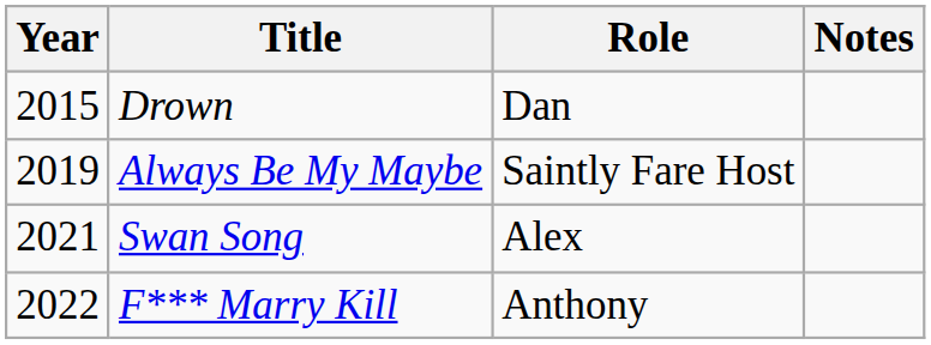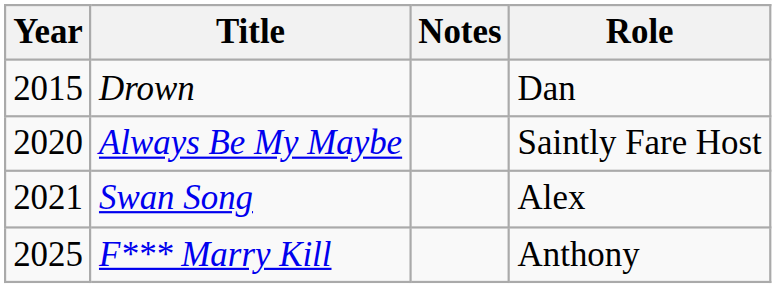 <table class="wikitable">
 <tr>
 <th>Year</th>
 <th>Title</th>
+<th>Notes</th>
 <th>Role</th>
-<th>Notes</th>
 </tr>
 <tr>
 <td>2015</td>
 <td><em>Drown</em></td>
+<td></td>
 <td>Dan</td>
-<td></td>
 </tr>
 <tr>
-<td>2019</td>
+<td>2020</td>
 <td><em><a href='#'>Always Be My Maybe</a></em></td>
+<td></td>
 <td>Saintly Fare Host</td>
-<td></td>
 </tr>
 <tr>
 <td>2021</td>
 <td><em><a href='#'>Swan Song</a></em></td>
+<td></td>
 <td>Alex</td>
-<td></td>
 </tr>
 <tr>
-<td>2022</td>
+<td>2025</td>
 <td><em><a href='#'>F*** Marry Kill</a></em></td>
+<td></td>
 <td>Anthony</td>
-<td></td>
 </tr>
 </table>
